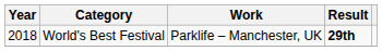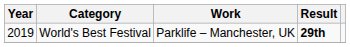 <table class="wikitable">
 <tr>
 <th>Year</th>
 <th>Category</th>
 <th>Work</th>
 <th>Result</th>
 <th></th>
 </tr>
 <tr>
-<td>2018</td>
+<td>2019</td>
 <td>World's Best Festival</td>
 <td>Parklife – Manchester, UK</td>
 <td><strong>29th</strong></td>
 <td></td>
 </tr>
 <tr>
 </tr>
 </table>
